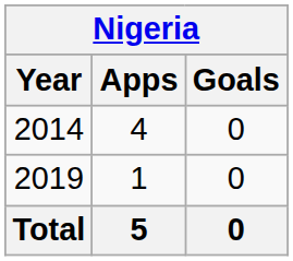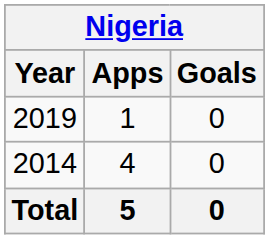 <table class="wikitable" style="text-align:center">
 <tr>
 <th colspan=3><a href='#'>Nigeria</a></th>
 </tr>
 <tr>
 <th>Year</th>
 <th>Apps</th>
 <th>Goals</th>
 </tr>
 <tr>
-<td>2014</td>
-<td>4</td>
+<td>2019</td>
+<td>1</td>
 <td>0</td>
 </tr>
 <tr>
-<td>2019</td>
-<td>1</td>
+<td>2014</td>
+<td>4</td>
 <td>0</td>
 </tr>
 <tr>
 <th>Total</th>
 <th>5</th>
 <th>0</th>
 </tr>
 </table>
